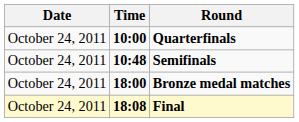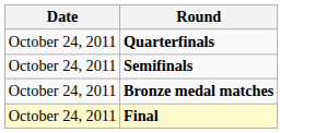 <table class="wikitable">
 <tr>
 <th>Date</th>
-<th>Time</th>
 <th>Round</th>
 </tr>
 <tr>
 <td>October 24, 2011</td>
-<td><strong>10:00</strong></td>
 <td><strong>Quarterfinals</strong></td>
 </tr>
 <tr>
 <td>October 24, 2011</td>
-<td><strong>10:48</strong></td>
 <td><strong>Semifinals</strong></td>
 </tr>
 <tr>
 <td>October 24, 2011</td>
-<td><strong>18:00</strong></td>
 <td><strong>Bronze medal matches</strong></td>
 </tr>
 <tr style=background:lemonchiffon>
 <td>October 24, 2011</td>
-<td><strong>18:08</strong></td>
 <td><strong>Final</strong></td>
 </tr>
 </table>
